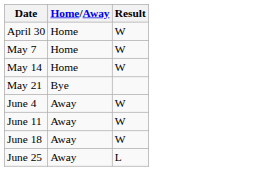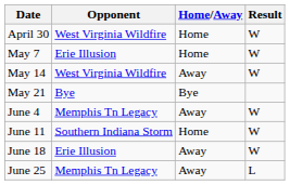 <table class="wikitable">
 <tr>
 <th>Date</th>
+<th>Opponent</th>
 <th><a href='#'>Home</a>/<a href='#'>Away</a></th>
 <th>Result</th>
 </tr>
 <tr>
 <td>April 30</td>
+<td><a href='#'>West Virginia Wildfire</a></td>
 <td>Home</td>
 <td>W</td>
 </tr>
 <tr>
 <td>May 7</td>
+<td><a href='#'>Erie Illusion</a></td>
 <td>Home</td>
 <td>W</td>
 </tr>
 <tr>
 <td>May 14</td>
-<td>Home</td>
+<td><a href='#'>West Virginia Wildfire</a></td>
+<td>Away</td>
 <td>W</td>
 </tr>
 <tr>
 <td>May 21</td>
+<td><a href='#'>Bye</a></td>
 <td>Bye</td>
 <td></td>
 </tr>
 <tr>
 <td>June 4</td>
+<td><a href='#'>Memphis Tn Legacy</a></td>
 <td>Away</td>
 <td>W</td>
 </tr>
 <tr>
 <td>June 11</td>
-<td>Away</td>
+<td><a href='#'>Southern Indiana Storm</a></td>
+<td>Home</td>
 <td>W</td>
 </tr>
 <tr>
 <td>June 18</td>
+<td><a href='#'>Erie Illusion</a></td>
 <td>Away</td>
 <td>W</td>
 </tr>
 <tr>
 <td>June 25</td>
+<td><a href='#'>Memphis Tn Legacy</a></td>
 <td>Away</td>
 <td>L</td>
 </tr>
 </table>
